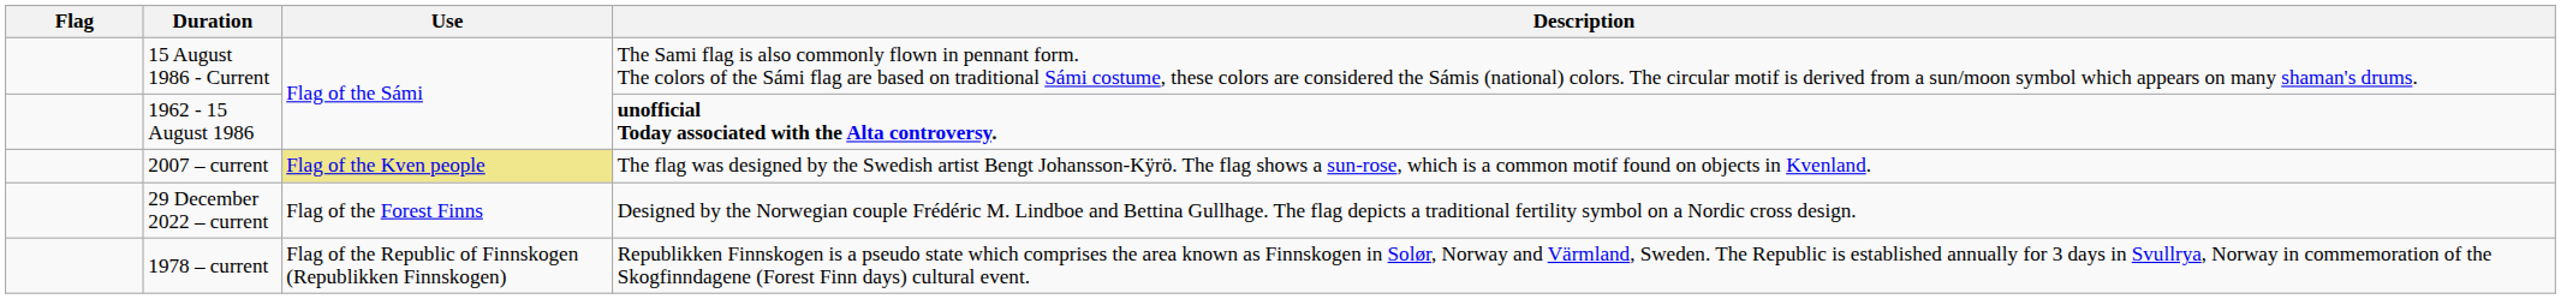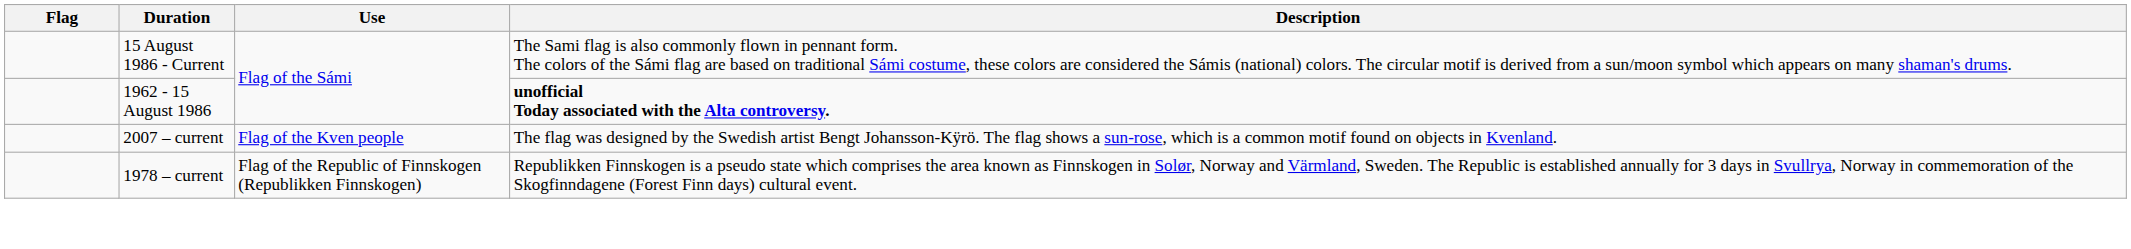 <table class="wikitable" width="100%">
 <tr>
 <th style="width:100px;">Flag</th>
 <th style="width:100px;">Duration</th>
 <th style="width:250px;">Use</th>
 <th style="min-width:250px">Description</th>
 </tr>
 <tr>
 <td></td>
 <td>15 August 1986 - Current</td>
 <td rowspan="2"><a href='#'>Flag of the Sámi</a></td>
 <td>The Sami flag is also commonly flown in pennant form.<br>The colors of the Sámi flag are based on traditional <a href='#'>Sámi costume</a>, these colors are considered the Sámis (national) colors. The circular motif is derived from a sun/moon symbol which appears on many <a href='#'>shaman's drums</a>.</td>
 </tr>
 <tr>
 <td></td>
 <td>1962 - 15 August 1986</td>
 <td><strong>unofficial<br>Today associated with the <a href='#'>Alta controversy</a>.</strong></td>
 </tr>
 <tr>
 <td></td>
 <td>2007 – current</td>
-<td style="background: khaki;"><a href='#'>Flag of the Kven people</a></td>
+<td><a href='#'>Flag of the Kven people</a></td>
 <td>The flag was designed by the Swedish artist Bengt Johansson-Kÿrö. The flag shows a <a href='#'>sun-rose</a>, which is a common motif found on objects in <a href='#'>Kvenland</a>.</td>
-</tr>
-<tr>
-<td></td>
-<td>29 December 2022 – current</td>
-<td>Flag of the <a href='#'>Forest Finns</a></td>
-<td>Designed by the Norwegian couple Frédéric M. Lindboe and Bettina Gullhage. The flag depicts a traditional fertility symbol on a Nordic cross design.</td>
 </tr>
 <tr>
 <td></td>
 <td>1978 – current</td>
 <td>Flag of the Republic of Finnskogen (Republikken Finnskogen)</td>
 <td>Republikken Finnskogen is a pseudo state which comprises the area known as Finnskogen in <a href='#'>Solør</a>, Norway and <a href='#'>Värmland</a>, Sweden. The Republic is established annually for 3 days in <a href='#'>Svullrya</a>, Norway in commemoration of the Skogfinndagene (Forest Finn days) cultural event.</td>
 </tr>
 </table>
